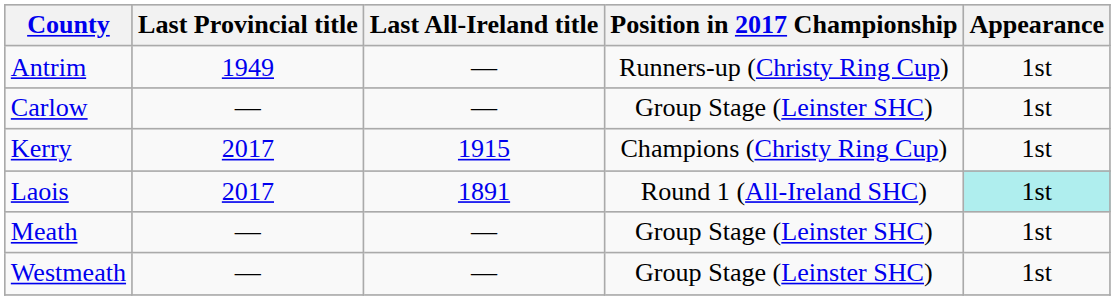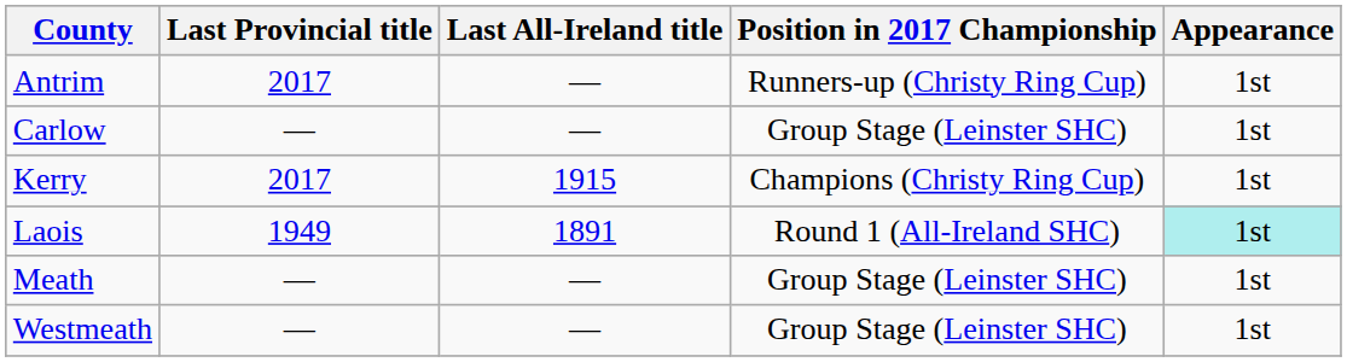 <table class="wikitable sortable" style="text-align:center">
 <tr>
 <th><a href='#'>County</a></th>
 <th>Last Provincial title</th>
 <th>Last All-Ireland title</th>
 <th>Position in <a href='#'>2017</a> Championship</th>
 <th>Appearance</th>
 </tr>
 <tr>
 <td style="text-align:left"> <a href='#'>Antrim</a></td>
-<td><a href='#'>1949</a></td>
+<td><a href='#'>2017</a></td>
 <td>—</td>
 <td>Runners-up (<a href='#'>Christy Ring Cup</a>)</td>
 <td>1st</td>
 </tr>
 <tr>
 <td style="text-align:left"> <a href='#'>Carlow</a></td>
 <td>—</td>
 <td>—</td>
 <td>Group Stage (<a href='#'>Leinster SHC</a>)</td>
 <td>1st</td>
 </tr>
 <tr>
 <td style="text-align:left"> <a href='#'>Kerry</a></td>
 <td><a href='#'>2017</a></td>
 <td><a href='#'>1915</a></td>
 <td>Champions (<a href='#'>Christy Ring Cup</a>)</td>
 <td>1st</td>
 </tr>
 <tr>
 <td style="text-align:left"> <a href='#'>Laois</a></td>
-<td><a href='#'>2017</a></td>
+<td><a href='#'>1949</a></td>
 <td><a href='#'>1891</a></td>
 <td>Round 1 (<a href='#'>All-Ireland SHC</a>)</td>
 <td style="background: paleturquoise;">1st</td>
 </tr>
 <tr>
 <td style="text-align:left"> <a href='#'>Meath</a></td>
 <td>—</td>
 <td>—</td>
 <td>Group Stage (<a href='#'>Leinster SHC</a>)</td>
 <td>1st</td>
 </tr>
 <tr>
 <td style="text-align:left"> <a href='#'>Westmeath</a></td>
 <td>—</td>
 <td>—</td>
 <td>Group Stage (<a href='#'>Leinster SHC</a>)</td>
 <td>1st</td>
 </tr>
 </table>
